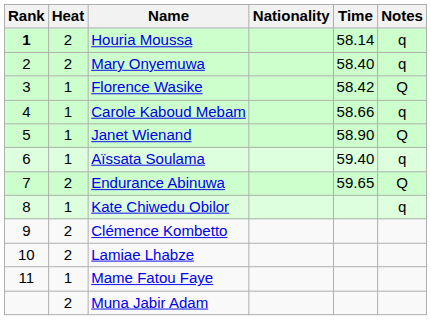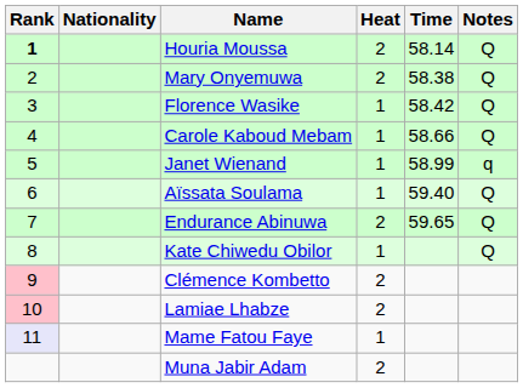 <table class="wikitable sortable" style="text-align:center">
 <tr>
 <th>Rank</th>
+<th>Nationality</th>
+<th>Name</th>
 <th>Heat</th>
-<th>Name</th>
-<th>Nationality</th>
 <th>Time</th>
 <th>Notes</th>
 </tr>
 <tr bgcolor=ccffcc>
 <td><strong>1</strong></td>
+<td align=left></td>
+<td align=left><a href='#'>Houria Moussa</a></td>
 <td>2</td>
-<td align=left><a href='#'>Houria Moussa</a></td>
-<td align=left></td>
 <td>58.14</td>
-<td>q</td>
+<td>Q</td>
 </tr>
 <tr bgcolor=ccffcc>
 <td>2</td>
+<td align=left></td>
+<td align=left><a href='#'>Mary Onyemuwa</a></td>
 <td>2</td>
-<td align=left><a href='#'>Mary Onyemuwa</a></td>
-<td align=left></td>
-<td>58.40</td>
-<td>q</td>
+<td>58.38</td>
+<td>Q</td>
 </tr>
 <tr bgcolor=ccffcc>
 <td>3</td>
+<td align=left></td>
+<td align=left><a href='#'>Florence Wasike</a></td>
 <td>1</td>
-<td align=left><a href='#'>Florence Wasike</a></td>
-<td align=left></td>
 <td>58.42</td>
 <td>Q</td>
 </tr>
 <tr bgcolor=ccffcc>
 <td>4</td>
+<td align=left></td>
+<td align=left><a href='#'>Carole Kaboud Mebam</a></td>
 <td>1</td>
-<td align=left><a href='#'>Carole Kaboud Mebam</a></td>
-<td align=left></td>
 <td>58.66</td>
-<td>q</td>
+<td>Q</td>
 </tr>
 <tr bgcolor=ccffcc>
 <td>5</td>
+<td align=left></td>
+<td align=left><a href='#'>Janet Wienand</a></td>
 <td>1</td>
-<td align=left><a href='#'>Janet Wienand</a></td>
-<td align=left></td>
-<td>58.90</td>
-<td>Q</td>
+<td>58.99</td>
+<td>q</td>
 </tr>
 <tr bgcolor=ddffdd>
 <td>6</td>
+<td align=left></td>
+<td align=left><a href='#'>Aïssata Soulama</a></td>
 <td>1</td>
-<td align=left><a href='#'>Aïssata Soulama</a></td>
-<td align=left></td>
 <td>59.40</td>
-<td>q</td>
+<td>Q</td>
 </tr>
 <tr bgcolor=ccffcc>
 <td>7</td>
+<td align=left></td>
+<td align=left><a href='#'>Endurance Abinuwa</a></td>
 <td>2</td>
-<td align=left><a href='#'>Endurance Abinuwa</a></td>
-<td align=left></td>
 <td>59.65</td>
 <td>Q</td>
 </tr>
 <tr bgcolor=ddffdd>
 <td>8</td>
+<td align=left></td>
+<td align=left><a href='#'>Kate Chiwedu Obilor</a></td>
 <td>1</td>
-<td align=left><a href='#'>Kate Chiwedu Obilor</a></td>
-<td align=left></td>
 <td></td>
-<td>q</td>
+<td>Q</td>
 </tr>
 <tr>
-<td>9</td>
+<td style="background: pink;">9</td>
+<td align=left></td>
+<td align=left><a href='#'>Clémence Kombetto</a></td>
 <td>2</td>
-<td align=left><a href='#'>Clémence Kombetto</a></td>
-<td align=left></td>
 <td></td>
 <td></td>
 </tr>
 <tr>
-<td>10</td>
+<td style="background: pink;">10</td>
+<td align=left></td>
+<td align=left><a href='#'>Lamiae Lhabze</a></td>
 <td>2</td>
-<td align=left><a href='#'>Lamiae Lhabze</a></td>
-<td align=left></td>
 <td></td>
 <td></td>
 </tr>
 <tr>
-<td>11</td>
+<td style="background: lavender;">11</td>
+<td align=left></td>
+<td align=left><a href='#'>Mame Fatou Faye</a></td>
 <td>1</td>
-<td align=left><a href='#'>Mame Fatou Faye</a></td>
-<td align=left></td>
 <td></td>
 <td></td>
 </tr>
 <tr>
 <td></td>
+<td align=left></td>
+<td align=left><a href='#'>Muna Jabir Adam</a></td>
 <td>2</td>
-<td align=left><a href='#'>Muna Jabir Adam</a></td>
-<td align=left></td>
 <td></td>
 <td></td>
 </tr>
 </table>
